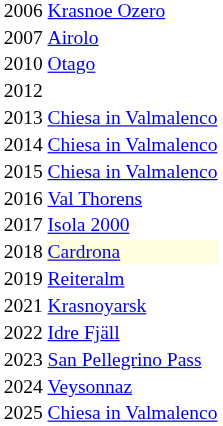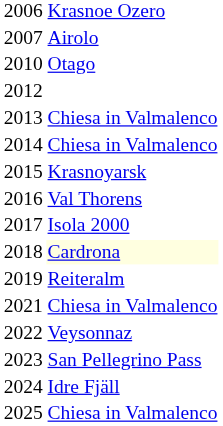 <table>
 <tr>
 <td>2006</td>
 <td><a href='#'>Krasnoe Ozero</a></td>
 <td></td>
 <td></td>
 <td></td>
 </tr>
 <tr>
 <td>2007</td>
 <td><a href='#'>Airolo</a></td>
 <td></td>
 <td></td>
 <td></td>
 </tr>
 <tr>
 <td>2010</td>
 <td><a href='#'>Otago</a></td>
 <td></td>
 <td></td>
 <td></td>
 </tr>
 <tr>
 <td>2012</td>
 <td></td>
 <td></td>
 <td></td>
 <td></td>
 </tr>
 <tr>
 <td>2013</td>
 <td><a href='#'>Chiesa in Valmalenco</a></td>
 <td></td>
 <td></td>
 <td></td>
 </tr>
 <tr>
 <td>2014</td>
 <td><a href='#'>Chiesa in Valmalenco</a></td>
 <td></td>
 <td></td>
 <td></td>
 </tr>
 <tr>
 <td>2015</td>
-<td><a href='#'>Chiesa in Valmalenco</a></td>
+<td><a href='#'>Krasnoyarsk</a></td>
 <td></td>
 <td></td>
 <td></td>
 </tr>
 <tr>
 <td>2016</td>
 <td><a href='#'>Val Thorens</a></td>
 <td></td>
 <td></td>
 <td></td>
 </tr>
 <tr>
 <td>2017</td>
 <td><a href='#'>Isola 2000</a></td>
 <td></td>
 <td></td>
 <td></td>
 </tr>
 <tr>
 <td>2018</td>
 <td style="background: lightyellow;"><a href='#'>Cardrona</a></td>
 <td></td>
 <td></td>
 <td></td>
 </tr>
 <tr>
 <td>2019</td>
 <td><a href='#'>Reiteralm</a></td>
 <td></td>
 <td></td>
 <td></td>
 </tr>
 <tr>
 <td>2021</td>
-<td><a href='#'>Krasnoyarsk</a></td>
+<td><a href='#'>Chiesa in Valmalenco</a></td>
 <td></td>
 <td></td>
 <td></td>
 </tr>
 <tr>
 <td>2022</td>
-<td><a href='#'>Idre Fjäll</a></td>
+<td><a href='#'>Veysonnaz</a></td>
 <td></td>
 <td></td>
 <td></td>
 </tr>
 <tr>
 <td>2023</td>
 <td><a href='#'>San Pellegrino Pass</a></td>
 <td></td>
 <td></td>
 <td></td>
 </tr>
 <tr>
 <td>2024</td>
-<td><a href='#'>Veysonnaz</a></td>
+<td><a href='#'>Idre Fjäll</a></td>
 <td></td>
 <td></td>
 <td></td>
 </tr>
 <tr>
 <td>2025</td>
 <td><a href='#'>Chiesa in Valmalenco</a></td>
 <td></td>
 <td></td>
 <td></td>
 </tr>
 </table>
